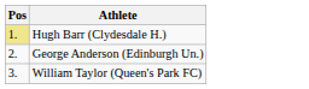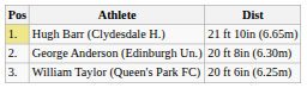 <table class="wikitable">
 <tr>
 <th>Pos</th>
 <th>Athlete</th>
+<th>Dist</th>
 </tr>
 <tr>
 <td style="background: khaki;">1.</td>
 <td>Hugh Barr (Clydesdale H.)</td>
+<td>21 ft 10in (6.65m)</td>
 </tr>
 <tr>
 <td>2.</td>
 <td>George Anderson (Edinburgh Un.)</td>
+<td>20 ft 8in (6.30m)</td>
 </tr>
 <tr>
 <td>3.</td>
 <td>William Taylor (Queen's Park FC)</td>
+<td>20 ft 6in (6.25m)</td>
 </tr>
 </table>
